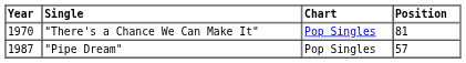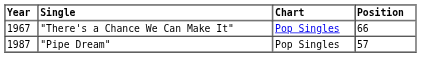 <table border=1 cellspacing=0 cellpadding=2 width="550px">
 <tr>
 <th align="left">Year</th>
 <th align="left">Single</th>
 <th align="left">Chart</th>
 <th align="left">Position</th>
 </tr>
 <tr>
-<td align="left">1970</td>
+<td align="left">1967</td>
 <td align="left">"There's a Chance We Can Make It"</td>
 <td align="left"><a href='#'>Pop Singles</a></td>
-<td align="left">81</td>
+<td align="left">66</td>
 </tr>
 <tr>
 <td align="left">1987</td>
 <td align="left">"Pipe Dream"</td>
 <td align="left">Pop Singles</td>
 <td align="left">57</td>
 </tr>
 <tr>
 </tr>
 </table>
